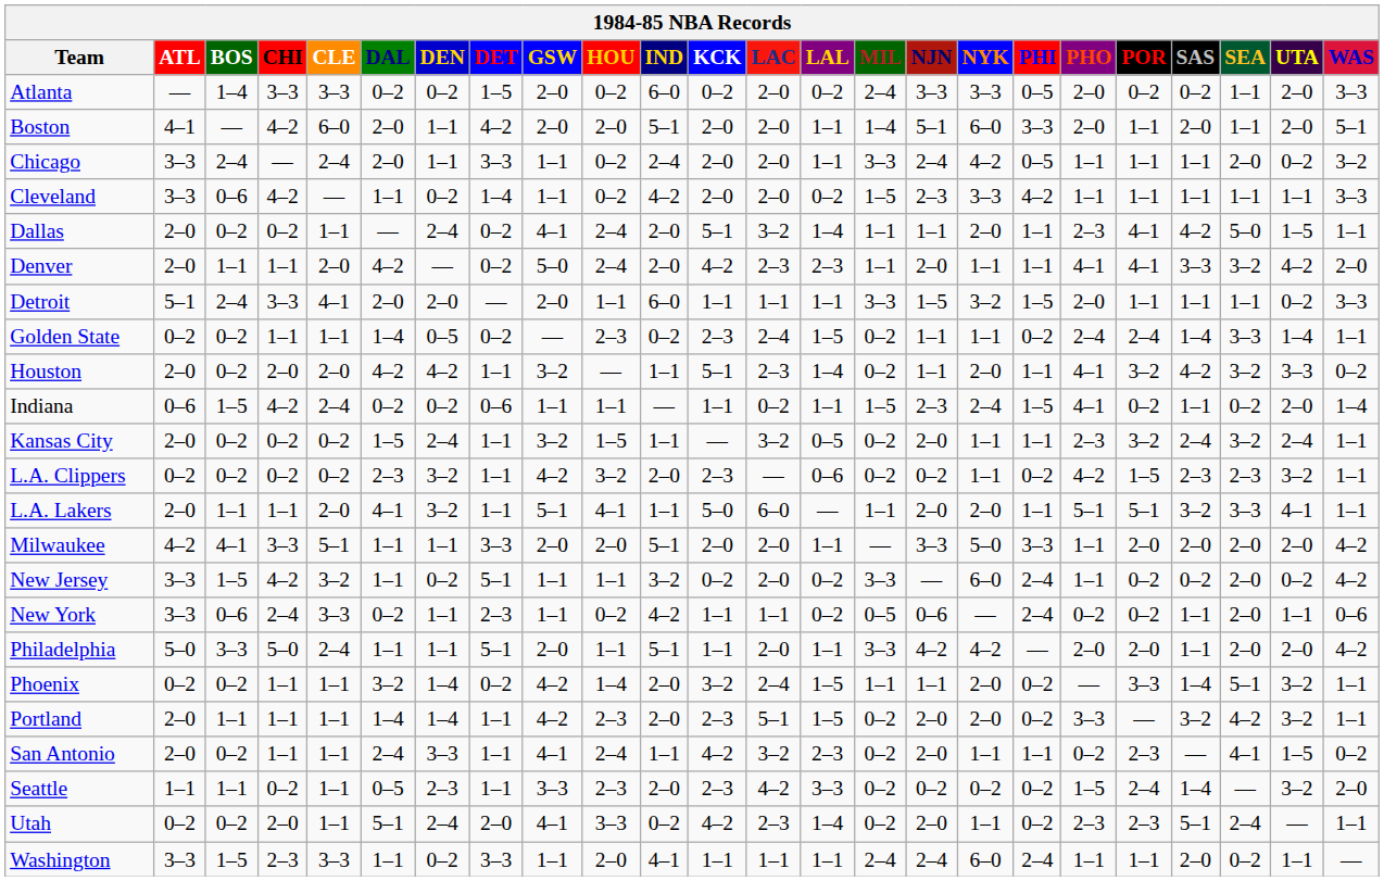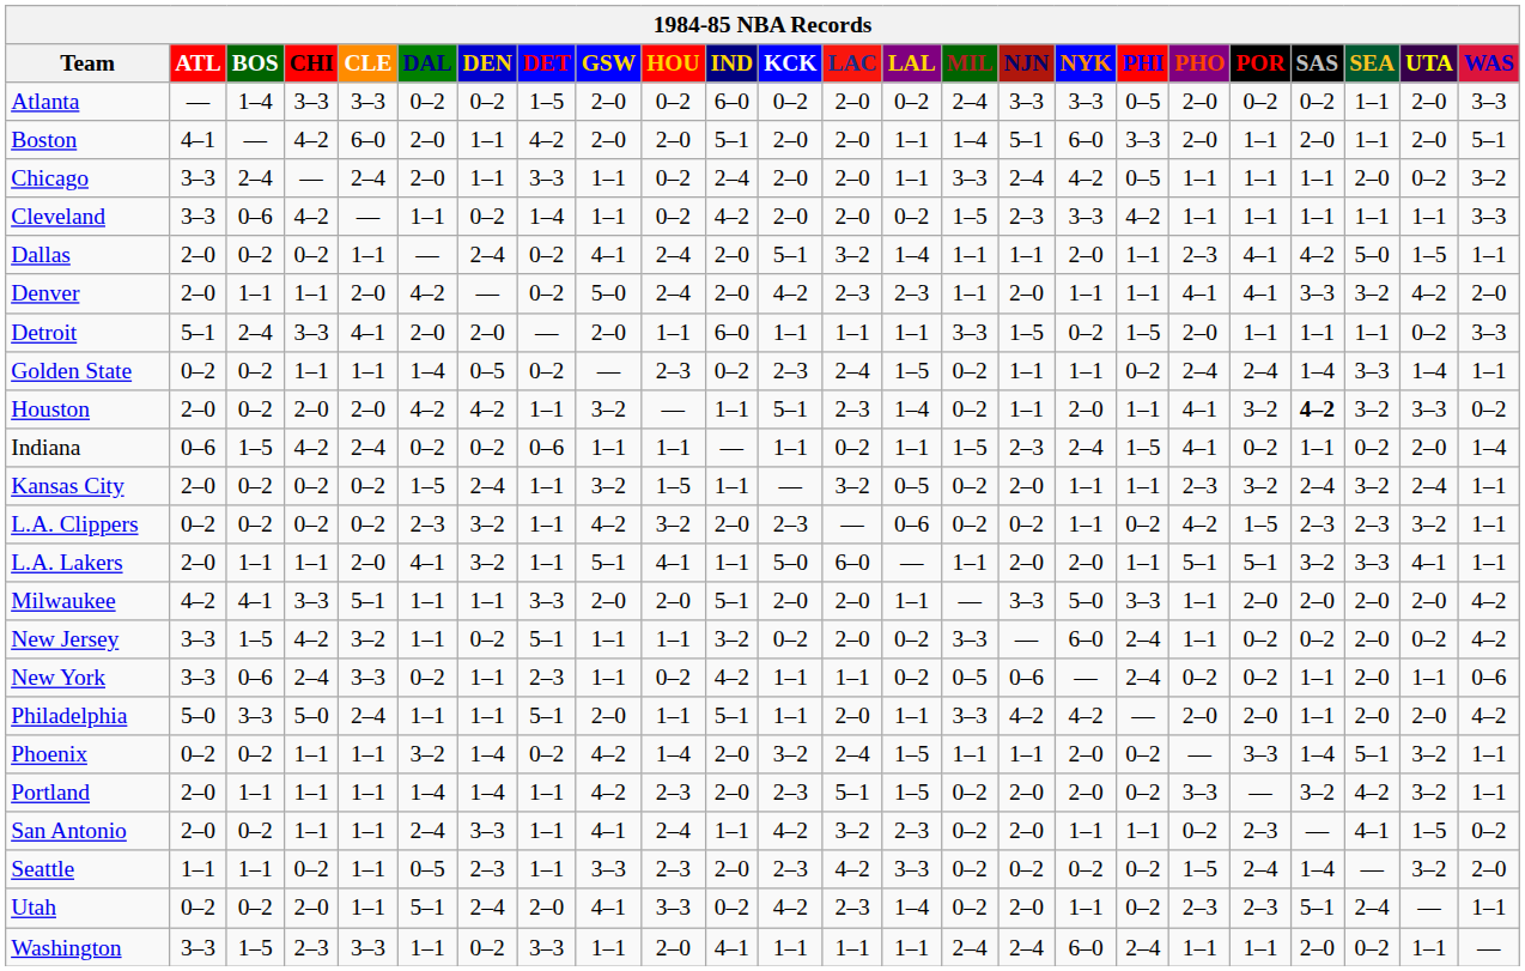 <table class="wikitable" style="font-size:95%; text-align:center;">
 <tr>
 <th colspan=24>1984-85 NBA Records</th>
 </tr>
 <tr>
 <th width=100>Team</th>
 <th style="background:#FF0000;color:#FFFFFF;width=35">ATL</th>
 <th style="background:#006400;color:#FFFFFF;width=35">BOS</th>
 <th style="background:#FF0000;color:#000000;width=35">CHI</th>
 <th style="background:#FF8C00;color:#FFFFFF;width=35">CLE</th>
 <th style="background:#008000;color:#00008B;width=35">DAL</th>
 <th style="background:#0000CD;color:#FFD700;width=35">DEN</th>
 <th style="background:#0000FF;color:#FF0000;width=35">DET</th>
 <th style="background:#0000FF;color:#FFD700;width=35">GSW</th>
 <th style="background:#FF0000;color:#FFD700;width=35">HOU</th>
 <th style="background:#000080;color:#FFD700;width=35">IND</th>
 <th style="background:#0000FF;color:#FFFFFF;width=35">KCK</th>
 <th style="background:#F9160D;color:#1A2E8B;width=35">LAC</th>
 <th style="background:#800080;color:#FFD700;width=35">LAL</th>
 <th style="background:#006400;color:#B22222;width=35">MIL</th>
 <th style="background:#B0170C;color:#00056D;width=35">NJN</th>
 <th style="background:#0000FF;color:#FF8C00;width=35">NYK</th>
 <th style="background:#FF0000;color:#0000FF;width=35">PHI</th>
 <th style="background:#800080;color:#FF4500;width=35">PHO</th>
 <th style="background:#000000;color:#FF0000;width=35">POR</th>
 <th style="background:#000000;color:#C0C0C0;width=35">SAS</th>
 <th style="background:#005831;color:#FFC322;width=35">SEA</th>
 <th style="background:#36004A;color:#FFFF00;width=35">UTA</th>
 <th style="background:#DC143C;color:#0000CD;width=35">WAS</th>
 </tr>
 <tr>
 <td style="text-align:left;"><a href='#'>Atlanta</a></td>
 <td>—</td>
 <td>1–4</td>
 <td>3–3</td>
 <td>3–3</td>
 <td>0–2</td>
 <td>0–2</td>
 <td>1–5</td>
 <td>2–0</td>
 <td>0–2</td>
 <td>6–0</td>
 <td>0–2</td>
 <td>2–0</td>
 <td>0–2</td>
 <td>2–4</td>
 <td>3–3</td>
 <td>3–3</td>
 <td>0–5</td>
 <td>2–0</td>
 <td>0–2</td>
 <td>0–2</td>
 <td>1–1</td>
 <td>2–0</td>
 <td>3–3</td>
 </tr>
 <tr>
 <td style="text-align:left;"><a href='#'>Boston</a></td>
 <td>4–1</td>
 <td>—</td>
 <td>4–2</td>
 <td>6–0</td>
 <td>2–0</td>
 <td>1–1</td>
 <td>4–2</td>
 <td>2–0</td>
 <td>2–0</td>
 <td>5–1</td>
 <td>2–0</td>
 <td>2–0</td>
 <td>1–1</td>
 <td>1–4</td>
 <td>5–1</td>
 <td>6–0</td>
 <td>3–3</td>
 <td>2–0</td>
 <td>1–1</td>
 <td>2–0</td>
 <td>1–1</td>
 <td>2–0</td>
 <td>5–1</td>
 </tr>
 <tr>
 <td style="text-align:left;"><a href='#'>Chicago</a></td>
 <td>3–3</td>
 <td>2–4</td>
 <td>—</td>
 <td>2–4</td>
 <td>2–0</td>
 <td>1–1</td>
 <td>3–3</td>
 <td>1–1</td>
 <td>0–2</td>
 <td>2–4</td>
 <td>2–0</td>
 <td>2–0</td>
 <td>1–1</td>
 <td>3–3</td>
 <td>2–4</td>
 <td>4–2</td>
 <td>0–5</td>
 <td>1–1</td>
 <td>1–1</td>
 <td>1–1</td>
 <td>2–0</td>
 <td>0–2</td>
 <td>3–2</td>
 </tr>
 <tr>
 <td style="text-align:left;"><a href='#'>Cleveland</a></td>
 <td>3–3</td>
 <td>0–6</td>
 <td>4–2</td>
 <td>—</td>
 <td>1–1</td>
 <td>0–2</td>
 <td>1–4</td>
 <td>1–1</td>
 <td>0–2</td>
 <td>4–2</td>
 <td>2–0</td>
 <td>2–0</td>
 <td>0–2</td>
 <td>1–5</td>
 <td>2–3</td>
 <td>3–3</td>
 <td>4–2</td>
 <td>1–1</td>
 <td>1–1</td>
 <td>1–1</td>
 <td>1–1</td>
 <td>1–1</td>
 <td>3–3</td>
 </tr>
 <tr>
 <td style="text-align:left;"><a href='#'>Dallas</a></td>
 <td>2–0</td>
 <td>0–2</td>
 <td>0–2</td>
 <td>1–1</td>
 <td>—</td>
 <td>2–4</td>
 <td>0–2</td>
 <td>4–1</td>
 <td>2–4</td>
 <td>2–0</td>
 <td>5–1</td>
 <td>3–2</td>
 <td>1–4</td>
 <td>1–1</td>
 <td>1–1</td>
 <td>2–0</td>
 <td>1–1</td>
 <td>2–3</td>
 <td>4–1</td>
 <td>4–2</td>
 <td>5–0</td>
 <td>1–5</td>
 <td>1–1</td>
 </tr>
 <tr>
 <td style="text-align:left;"><a href='#'>Denver</a></td>
 <td>2–0</td>
 <td>1–1</td>
 <td>1–1</td>
 <td>2–0</td>
 <td>4–2</td>
 <td>—</td>
 <td>0–2</td>
 <td>5–0</td>
 <td>2–4</td>
 <td>2–0</td>
 <td>4–2</td>
 <td>2–3</td>
 <td>2–3</td>
 <td>1–1</td>
 <td>2–0</td>
 <td>1–1</td>
 <td>1–1</td>
 <td>4–1</td>
 <td>4–1</td>
 <td>3–3</td>
 <td>3–2</td>
 <td>4–2</td>
 <td>2–0</td>
 </tr>
 <tr>
 <td style="text-align:left;"><a href='#'>Detroit</a></td>
 <td>5–1</td>
 <td>2–4</td>
 <td>3–3</td>
 <td>4–1</td>
 <td>2–0</td>
 <td>2–0</td>
 <td>—</td>
 <td>2–0</td>
 <td>1–1</td>
 <td>6–0</td>
 <td>1–1</td>
 <td>1–1</td>
 <td>1–1</td>
 <td>3–3</td>
 <td>1–5</td>
-<td>3–2</td>
+<td>0–2</td>
 <td>1–5</td>
 <td>2–0</td>
 <td>1–1</td>
 <td>1–1</td>
 <td>1–1</td>
 <td>0–2</td>
 <td>3–3</td>
 </tr>
 <tr>
 <td style="text-align:left;"><a href='#'>Golden State</a></td>
 <td>0–2</td>
 <td>0–2</td>
 <td>1–1</td>
 <td>1–1</td>
 <td>1–4</td>
 <td>0–5</td>
 <td>0–2</td>
 <td>—</td>
 <td>2–3</td>
 <td>0–2</td>
 <td>2–3</td>
 <td>2–4</td>
 <td>1–5</td>
 <td>0–2</td>
 <td>1–1</td>
 <td>1–1</td>
 <td>0–2</td>
 <td>2–4</td>
 <td>2–4</td>
 <td>1–4</td>
 <td>3–3</td>
 <td>1–4</td>
 <td>1–1</td>
 </tr>
 <tr>
 <td style="text-align:left;"><a href='#'>Houston</a></td>
 <td>2–0</td>
 <td>0–2</td>
 <td>2–0</td>
 <td>2–0</td>
 <td>4–2</td>
 <td>4–2</td>
 <td>1–1</td>
 <td>3–2</td>
 <td>—</td>
 <td>1–1</td>
 <td>5–1</td>
 <td>2–3</td>
 <td>1–4</td>
 <td>0–2</td>
 <td>1–1</td>
 <td>2–0</td>
 <td>1–1</td>
 <td>4–1</td>
 <td>3–2</td>
-<td>4–2</td>
+<td><strong>4–2</strong></td>
 <td>3–2</td>
 <td>3–3</td>
 <td>0–2</td>
 </tr>
 <tr>
 <td style="text-align:left;">Indiana</td>
 <td>0–6</td>
 <td>1–5</td>
 <td>4–2</td>
 <td>2–4</td>
 <td>0–2</td>
 <td>0–2</td>
 <td>0–6</td>
 <td>1–1</td>
 <td>1–1</td>
 <td>—</td>
 <td>1–1</td>
 <td>0–2</td>
 <td>1–1</td>
 <td>1–5</td>
 <td>2–3</td>
 <td>2–4</td>
 <td>1–5</td>
 <td>4–1</td>
 <td>0–2</td>
 <td>1–1</td>
 <td>0–2</td>
 <td>2–0</td>
 <td>1–4</td>
 </tr>
 <tr>
 <td style="text-align:left;"><a href='#'>Kansas City</a></td>
 <td>2–0</td>
 <td>0–2</td>
 <td>0–2</td>
 <td>0–2</td>
 <td>1–5</td>
 <td>2–4</td>
 <td>1–1</td>
 <td>3–2</td>
 <td>1–5</td>
 <td>1–1</td>
 <td>—</td>
 <td>3–2</td>
 <td>0–5</td>
 <td>0–2</td>
 <td>2–0</td>
 <td>1–1</td>
 <td>1–1</td>
 <td>2–3</td>
 <td>3–2</td>
 <td>2–4</td>
 <td>3–2</td>
 <td>2–4</td>
 <td>1–1</td>
 </tr>
 <tr>
 <td style="text-align:left;"><a href='#'>L.A. Clippers</a></td>
 <td>0–2</td>
 <td>0–2</td>
 <td>0–2</td>
 <td>0–2</td>
 <td>2–3</td>
 <td>3–2</td>
 <td>1–1</td>
 <td>4–2</td>
 <td>3–2</td>
 <td>2–0</td>
 <td>2–3</td>
 <td>—</td>
 <td>0–6</td>
 <td>0–2</td>
 <td>0–2</td>
 <td>1–1</td>
 <td>0–2</td>
 <td>4–2</td>
 <td>1–5</td>
 <td>2–3</td>
 <td>2–3</td>
 <td>3–2</td>
 <td>1–1</td>
 </tr>
 <tr>
 <td style="text-align:left;"><a href='#'>L.A. Lakers</a></td>
 <td>2–0</td>
 <td>1–1</td>
 <td>1–1</td>
 <td>2–0</td>
 <td>4–1</td>
 <td>3–2</td>
 <td>1–1</td>
 <td>5–1</td>
 <td>4–1</td>
 <td>1–1</td>
 <td>5–0</td>
 <td>6–0</td>
 <td>—</td>
 <td>1–1</td>
 <td>2–0</td>
 <td>2–0</td>
 <td>1–1</td>
 <td>5–1</td>
 <td>5–1</td>
 <td>3–2</td>
 <td>3–3</td>
 <td>4–1</td>
 <td>1–1</td>
 </tr>
 <tr>
 <td style="text-align:left;"><a href='#'>Milwaukee</a></td>
 <td>4–2</td>
 <td>4–1</td>
 <td>3–3</td>
 <td>5–1</td>
 <td>1–1</td>
 <td>1–1</td>
 <td>3–3</td>
 <td>2–0</td>
 <td>2–0</td>
 <td>5–1</td>
 <td>2–0</td>
 <td>2–0</td>
 <td>1–1</td>
 <td>—</td>
 <td>3–3</td>
 <td>5–0</td>
 <td>3–3</td>
 <td>1–1</td>
 <td>2–0</td>
 <td>2–0</td>
 <td>2–0</td>
 <td>2–0</td>
 <td>4–2</td>
 </tr>
 <tr>
 <td style="text-align:left;"><a href='#'>New Jersey</a></td>
 <td>3–3</td>
 <td>1–5</td>
 <td>4–2</td>
 <td>3–2</td>
 <td>1–1</td>
 <td>0–2</td>
 <td>5–1</td>
 <td>1–1</td>
 <td>1–1</td>
 <td>3–2</td>
 <td>0–2</td>
 <td>2–0</td>
 <td>0–2</td>
 <td>3–3</td>
 <td>—</td>
 <td>6–0</td>
 <td>2–4</td>
 <td>1–1</td>
 <td>0–2</td>
 <td>0–2</td>
 <td>2–0</td>
 <td>0–2</td>
 <td>4–2</td>
 </tr>
 <tr>
 <td style="text-align:left;"><a href='#'>New York</a></td>
 <td>3–3</td>
 <td>0–6</td>
 <td>2–4</td>
 <td>3–3</td>
 <td>0–2</td>
 <td>1–1</td>
 <td>2–3</td>
 <td>1–1</td>
 <td>0–2</td>
 <td>4–2</td>
 <td>1–1</td>
 <td>1–1</td>
 <td>0–2</td>
 <td>0–5</td>
 <td>0–6</td>
 <td>—</td>
 <td>2–4</td>
 <td>0–2</td>
 <td>0–2</td>
 <td>1–1</td>
 <td>2–0</td>
 <td>1–1</td>
 <td>0–6</td>
 </tr>
 <tr>
 <td style="text-align:left;"><a href='#'>Philadelphia</a></td>
 <td>5–0</td>
 <td>3–3</td>
 <td>5–0</td>
 <td>2–4</td>
 <td>1–1</td>
 <td>1–1</td>
 <td>5–1</td>
 <td>2–0</td>
 <td>1–1</td>
 <td>5–1</td>
 <td>1–1</td>
 <td>2–0</td>
 <td>1–1</td>
 <td>3–3</td>
 <td>4–2</td>
 <td>4–2</td>
 <td>—</td>
 <td>2–0</td>
 <td>2–0</td>
 <td>1–1</td>
 <td>2–0</td>
 <td>2–0</td>
 <td>4–2</td>
 </tr>
 <tr>
 <td style="text-align:left;"><a href='#'>Phoenix</a></td>
 <td>0–2</td>
 <td>0–2</td>
 <td>1–1</td>
 <td>1–1</td>
 <td>3–2</td>
 <td>1–4</td>
 <td>0–2</td>
 <td>4–2</td>
 <td>1–4</td>
 <td>2–0</td>
 <td>3–2</td>
 <td>2–4</td>
 <td>1–5</td>
 <td>1–1</td>
 <td>1–1</td>
 <td>2–0</td>
 <td>0–2</td>
 <td>—</td>
 <td>3–3</td>
 <td>1–4</td>
 <td>5–1</td>
 <td>3–2</td>
 <td>1–1</td>
 </tr>
 <tr>
 <td style="text-align:left;"><a href='#'>Portland</a></td>
 <td>2–0</td>
 <td>1–1</td>
 <td>1–1</td>
 <td>1–1</td>
 <td>1–4</td>
 <td>1–4</td>
 <td>1–1</td>
 <td>4–2</td>
 <td>2–3</td>
 <td>2–0</td>
 <td>2–3</td>
 <td>5–1</td>
 <td>1–5</td>
 <td>0–2</td>
 <td>2–0</td>
 <td>2–0</td>
 <td>0–2</td>
 <td>3–3</td>
 <td>—</td>
 <td>3–2</td>
 <td>4–2</td>
 <td>3–2</td>
 <td>1–1</td>
 </tr>
 <tr>
 <td style="text-align:left;"><a href='#'>San Antonio</a></td>
 <td>2–0</td>
 <td>0–2</td>
 <td>1–1</td>
 <td>1–1</td>
 <td>2–4</td>
 <td>3–3</td>
 <td>1–1</td>
 <td>4–1</td>
 <td>2–4</td>
 <td>1–1</td>
 <td>4–2</td>
 <td>3–2</td>
 <td>2–3</td>
 <td>0–2</td>
 <td>2–0</td>
 <td>1–1</td>
 <td>1–1</td>
 <td>0–2</td>
 <td>2–3</td>
 <td>—</td>
 <td>4–1</td>
 <td>1–5</td>
 <td>0–2</td>
 </tr>
 <tr>
 <td style="text-align:left;"><a href='#'>Seattle</a></td>
 <td>1–1</td>
 <td>1–1</td>
 <td>0–2</td>
 <td>1–1</td>
 <td>0–5</td>
 <td>2–3</td>
 <td>1–1</td>
 <td>3–3</td>
 <td>2–3</td>
 <td>2–0</td>
 <td>2–3</td>
 <td>4–2</td>
 <td>3–3</td>
 <td>0–2</td>
 <td>0–2</td>
 <td>0–2</td>
 <td>0–2</td>
 <td>1–5</td>
 <td>2–4</td>
 <td>1–4</td>
 <td>—</td>
 <td>3–2</td>
 <td>2–0</td>
 </tr>
 <tr>
 <td style="text-align:left;"><a href='#'>Utah</a></td>
 <td>0–2</td>
 <td>0–2</td>
 <td>2–0</td>
 <td>1–1</td>
 <td>5–1</td>
 <td>2–4</td>
 <td>2–0</td>
 <td>4–1</td>
 <td>3–3</td>
 <td>0–2</td>
 <td>4–2</td>
 <td>2–3</td>
 <td>1–4</td>
 <td>0–2</td>
 <td>2–0</td>
 <td>1–1</td>
 <td>0–2</td>
 <td>2–3</td>
 <td>2–3</td>
 <td>5–1</td>
 <td>2–4</td>
 <td>—</td>
 <td>1–1</td>
 </tr>
 <tr>
 <td style="text-align:left;"><a href='#'>Washington</a></td>
 <td>3–3</td>
 <td>1–5</td>
 <td>2–3</td>
 <td>3–3</td>
 <td>1–1</td>
 <td>0–2</td>
 <td>3–3</td>
 <td>1–1</td>
 <td>2–0</td>
 <td>4–1</td>
 <td>1–1</td>
 <td>1–1</td>
 <td>1–1</td>
 <td>2–4</td>
 <td>2–4</td>
 <td>6–0</td>
 <td>2–4</td>
 <td>1–1</td>
 <td>1–1</td>
 <td>2–0</td>
 <td>0–2</td>
 <td>1–1</td>
 <td>—</td>
 </tr>
 </table>
